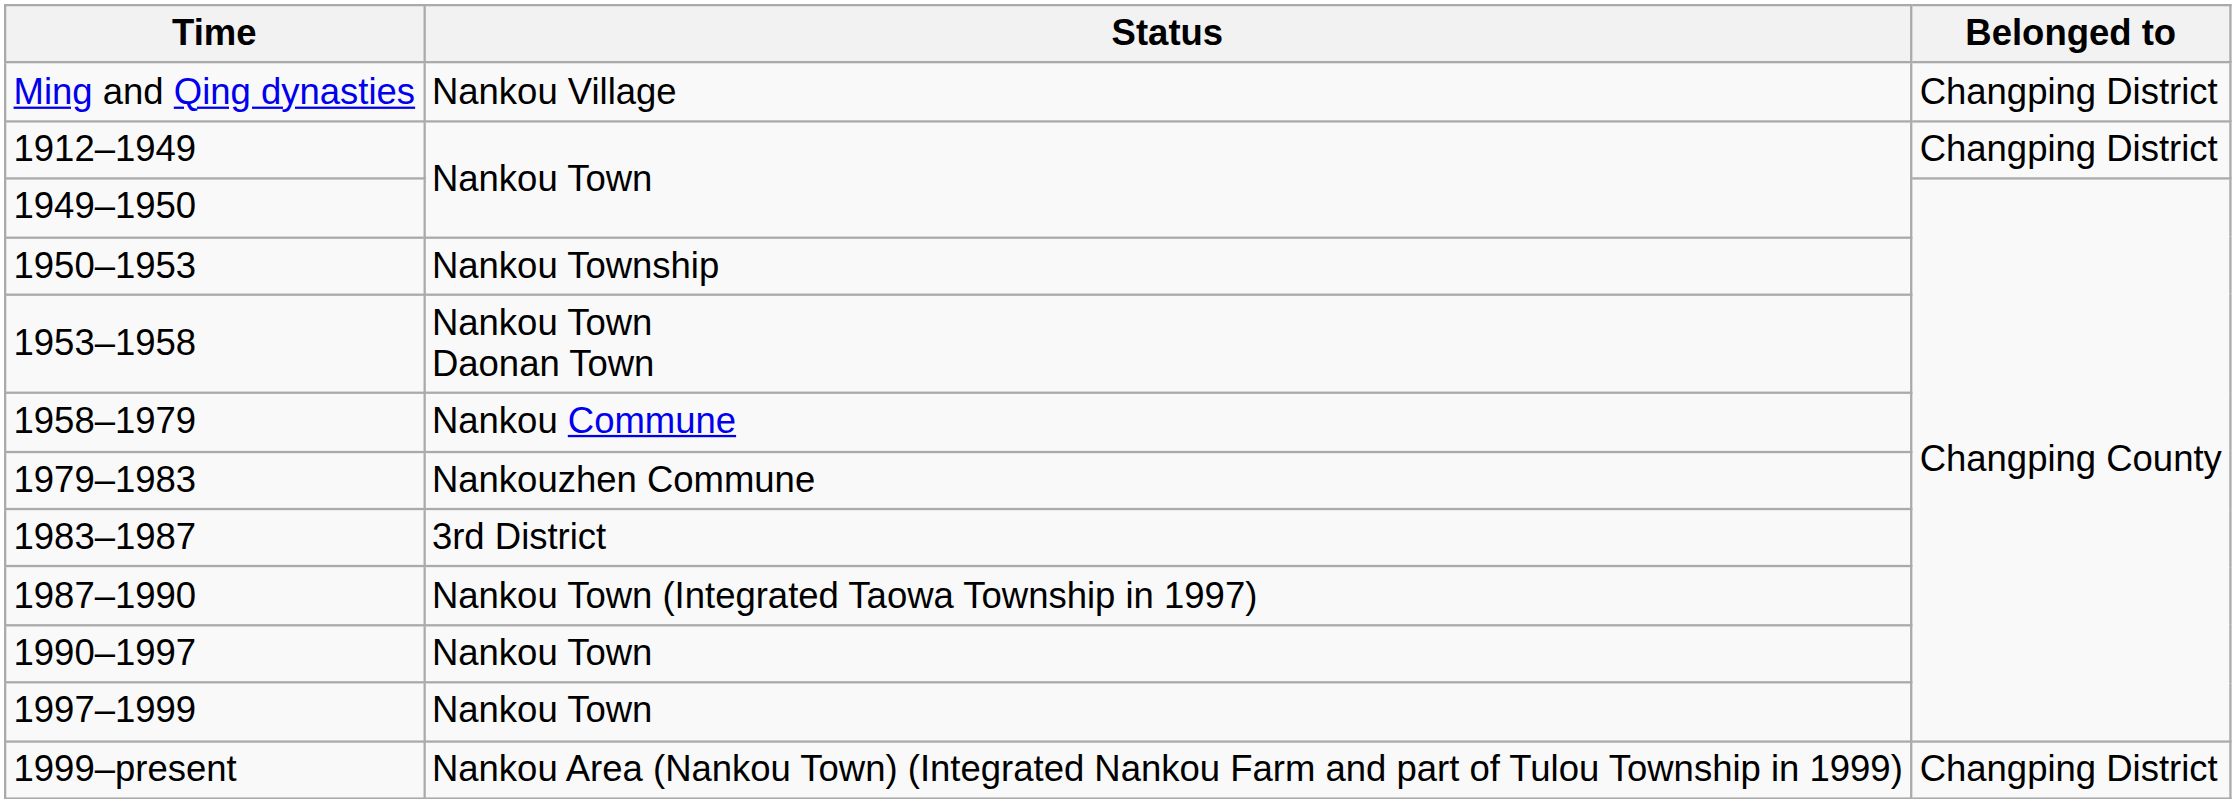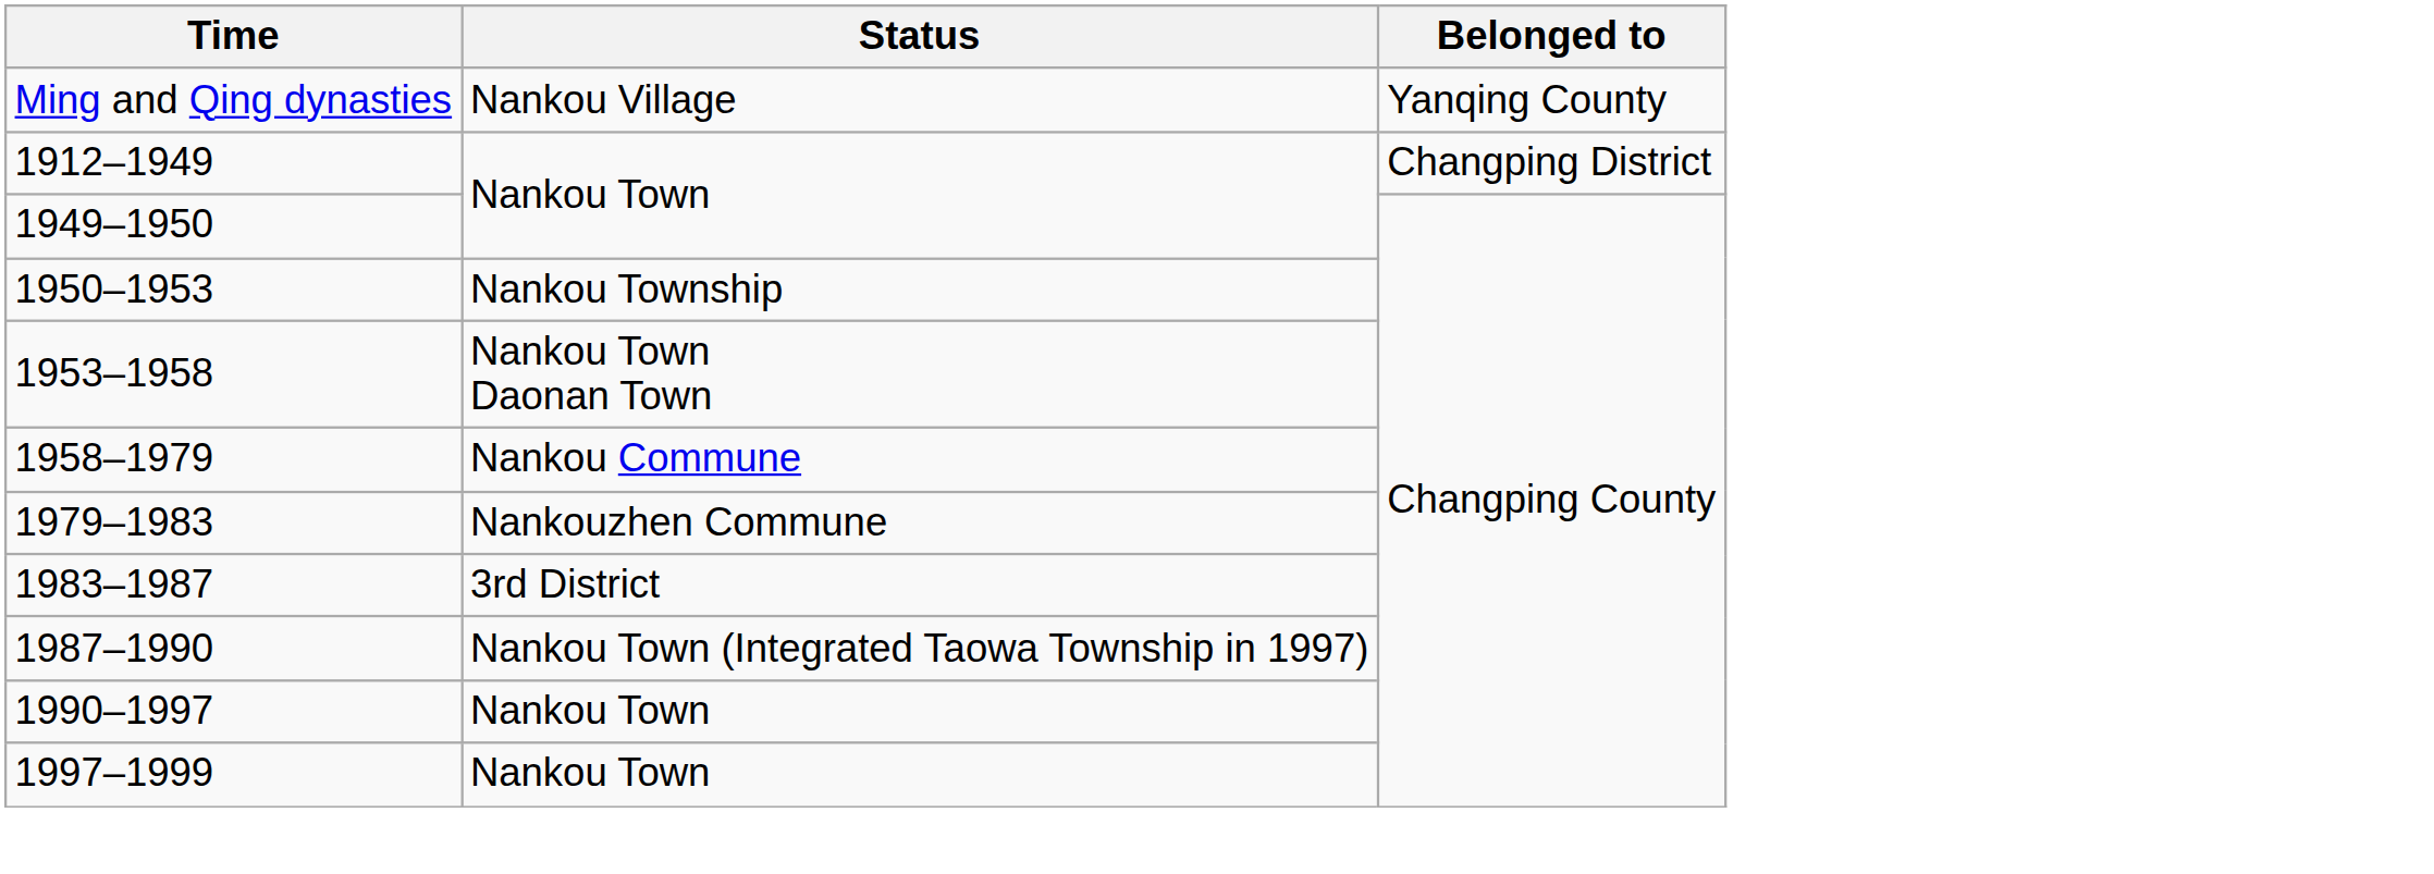 <table class="wikitable">
 <tr>
 <th>Time</th>
 <th>Status</th>
 <th>Belonged to</th>
 </tr>
 <tr>
 <td><a href='#'>Ming</a> and <a href='#'>Qing dynasties</a></td>
 <td>Nankou Village</td>
-<td>Changping District</td>
+<td>Yanqing County</td>
 </tr>
 <tr>
 <td>1912–1949</td>
 <td rowspan="2">Nankou Town</td>
 <td>Changping District</td>
 </tr>
 <tr>
 <td>1949–1950</td>
 <td rowspan="9">Changping County</td>
 </tr>
 <tr>
 <td>1950–1953</td>
 <td>Nankou Township</td>
 </tr>
 <tr>
 <td>1953–1958</td>
 <td>Nankou Town<br>Daonan Town</td>
 </tr>
 <tr>
 <td>1958–1979</td>
 <td>Nankou <a href='#'>Commune</a></td>
 </tr>
 <tr>
 <td>1979–1983</td>
 <td>Nankouzhen Commune</td>
 </tr>
 <tr>
 <td>1983–1987</td>
 <td>3rd District</td>
 </tr>
 <tr>
 <td>1987–1990</td>
 <td>Nankou Town (Integrated Taowa Township in 1997)</td>
 </tr>
 <tr>
 <td>1990–1997</td>
 <td>Nankou Town</td>
 </tr>
 <tr>
 <td>1997–1999</td>
 <td>Nankou Town</td>
 </tr>
-<tr>
-<td>1999–present</td>
-<td>Nankou Area (Nankou Town) (Integrated Nankou Farm and part of Tulou Township in 1999)</td>
-<td>Changping District</td>
-</tr>
 </table>
